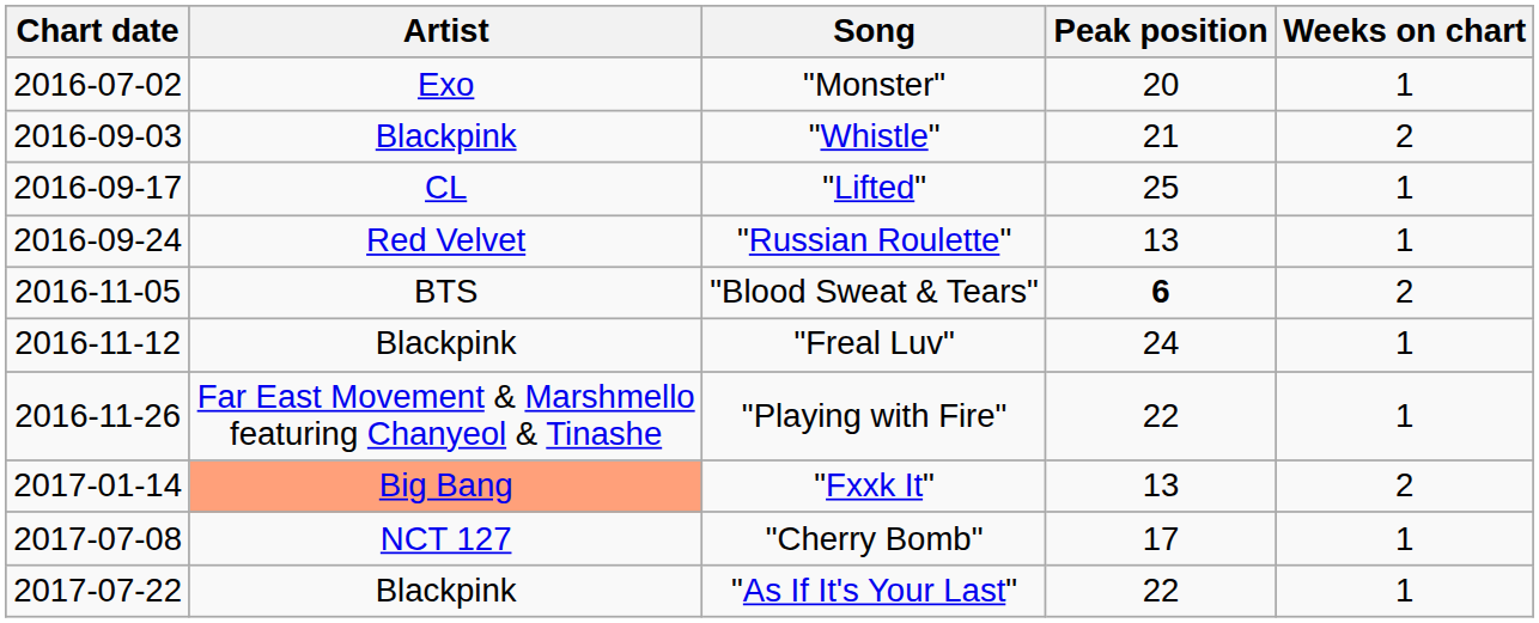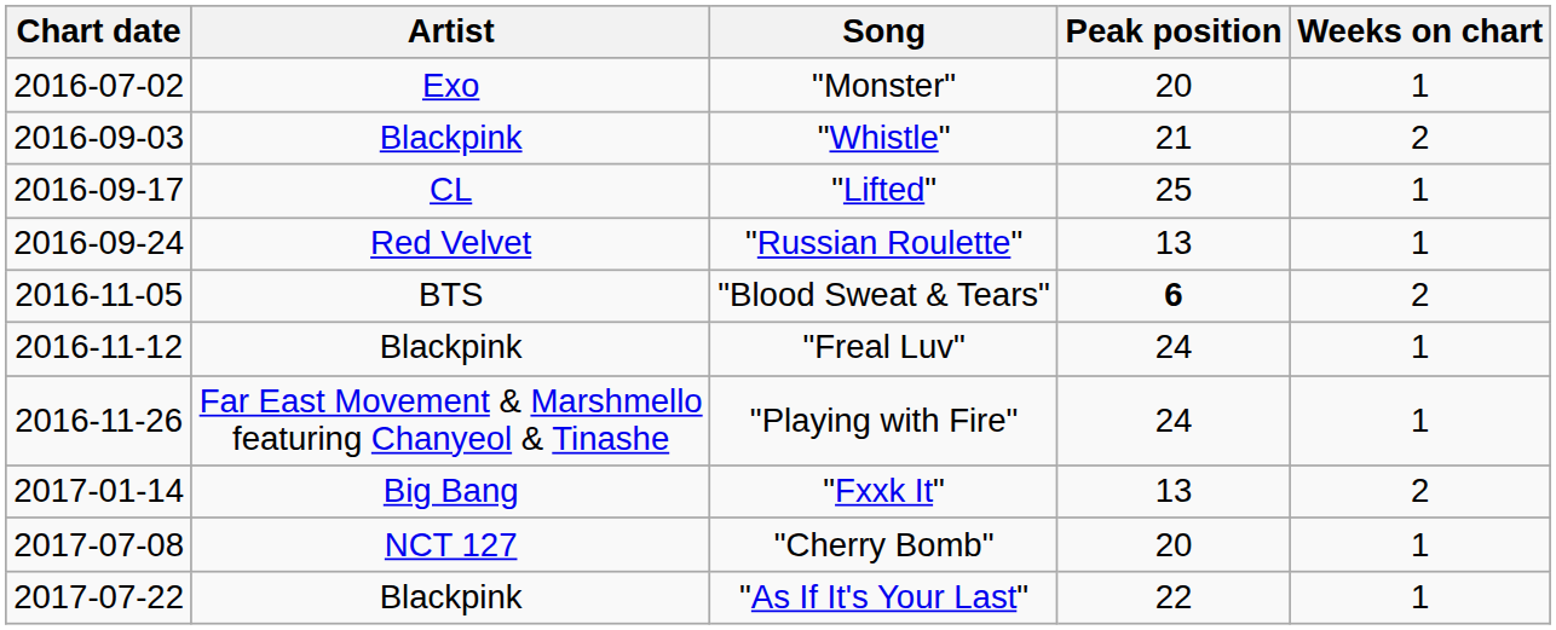 <table class="wikitable sortable" style="text-align:center">
 <tr>
 <th>Chart date</th>
 <th>Artist</th>
 <th>Song</th>
 <th>Peak position</th>
 <th>Weeks on chart</th>
 </tr>
 <tr>
 <td>2016-07-02</td>
 <td><a href='#'>Exo</a></td>
 <td>"Monster"</td>
 <td>20</td>
 <td>1</td>
 </tr>
 <tr>
 <td>2016-09-03</td>
 <td><a href='#'>Blackpink</a></td>
 <td>"<a href='#'>Whistle</a>"</td>
 <td>21</td>
 <td>2</td>
 </tr>
 <tr>
 <td>2016-09-17</td>
 <td><a href='#'>CL</a></td>
 <td>"<a href='#'>Lifted</a>"</td>
 <td>25</td>
 <td>1</td>
 </tr>
 <tr>
 <td>2016-09-24</td>
 <td><a href='#'>Red Velvet</a></td>
 <td>"<a href='#'>Russian Roulette</a>"</td>
 <td>13</td>
 <td>1</td>
 </tr>
 <tr>
 <td>2016-11-05</td>
 <td>BTS</td>
 <td>"Blood Sweat & Tears"</td>
 <td><span><strong>6</strong></span></td>
 <td>2</td>
 </tr>
 <tr>
 <td>2016-11-12</td>
 <td>Blackpink</td>
 <td>"Freal Luv"</td>
 <td>24</td>
 <td>1</td>
 </tr>
 <tr>
 <td>2016-11-26</td>
 <td><a href='#'>Far East Movement</a> & <a href='#'>Marshmello</a><br>featuring <a href='#'>Chanyeol</a> & <a href='#'>Tinashe</a></td>
 <td>"Playing with Fire"</td>
-<td>22</td>
+<td>24</td>
 <td>1</td>
 </tr>
 <tr>
 <td>2017-01-14</td>
-<td style="background: lightsalmon;"><a href='#'>Big Bang</a></td>
+<td><a href='#'>Big Bang</a></td>
 <td>"<a href='#'>Fxxk It</a>"</td>
 <td>13</td>
 <td>2</td>
 </tr>
 <tr>
 <td>2017-07-08</td>
 <td><a href='#'>NCT 127</a></td>
 <td>"Cherry Bomb"</td>
-<td>17</td>
+<td>20</td>
 <td>1</td>
 </tr>
 <tr>
 <td>2017-07-22</td>
 <td>Blackpink</td>
 <td>"<a href='#'>As If It's Your Last</a>"</td>
 <td>22</td>
 <td>1</td>
 </tr>
 </table>
